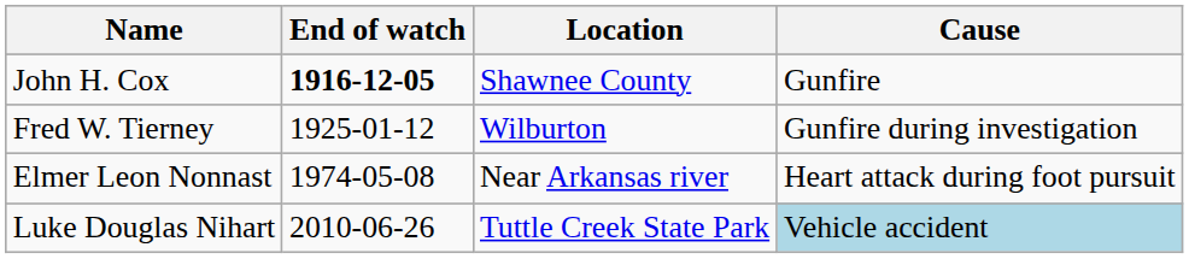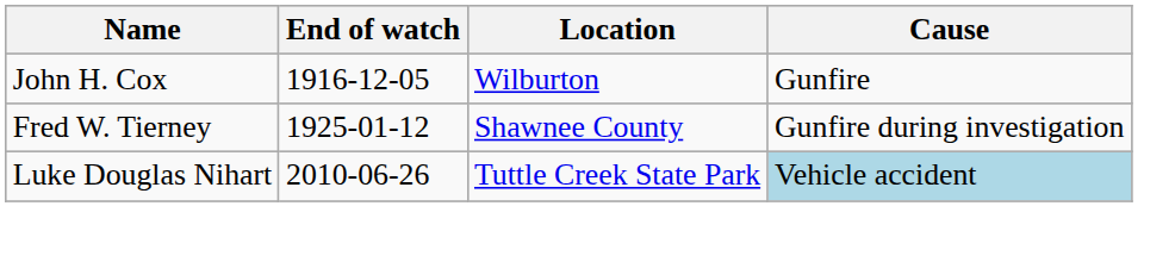 <table class="wikitable">
 <tr>
 <th>Name</th>
 <th>End of watch</th>
 <th>Location</th>
 <th>Cause</th>
 </tr>
 <tr>
 <td>John H. Cox</td>
-<td><strong>1916-12-05</strong></td>
-<td><a href='#'>Shawnee County</a></td>
+<td>1916-12-05</td>
+<td><a href='#'>Wilburton</a></td>
 <td>Gunfire</td>
 </tr>
 <tr>
 <td>Fred W. Tierney</td>
 <td>1925-01-12</td>
-<td><a href='#'>Wilburton</a></td>
+<td><a href='#'>Shawnee County</a></td>
 <td>Gunfire during investigation</td>
-</tr>
-<tr>
-<td>Elmer Leon Nonnast</td>
-<td>1974-05-08</td>
-<td>Near <a href='#'>Arkansas river</a></td>
-<td>Heart attack during foot pursuit</td>
 </tr>
 <tr>
 <td>Luke Douglas Nihart</td>
 <td>2010-06-26</td>
 <td><a href='#'>Tuttle Creek State Park</a></td>
 <td style="background: lightblue;">Vehicle accident</td>
 </tr>
 </table>
